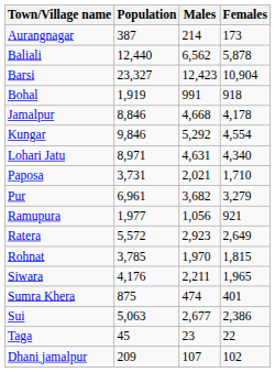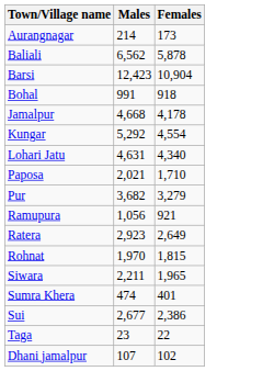 <table class="wikitable sortable collapsible">
 <tr>
 <th>Town/Village name</th>
-<th>Population</th>
 <th>Males</th>
 <th>Females</th>
 </tr>
 <tr>
 <td><a href='#'>Aurangnagar</a></td>
-<td>387</td>
 <td>214</td>
 <td>173</td>
 </tr>
 <tr>
 <td><a href='#'>Baliali</a></td>
-<td>12,440</td>
 <td>6,562</td>
 <td>5,878</td>
 </tr>
 <tr>
 <td><a href='#'>Barsi</a></td>
-<td>23,327</td>
 <td>12,423</td>
 <td>10,904</td>
 </tr>
 <tr>
 <td><a href='#'>Bohal</a></td>
-<td>1,919</td>
 <td>991</td>
 <td>918</td>
 </tr>
 <tr>
 <td><a href='#'>Jamalpur</a></td>
-<td>8,846</td>
 <td>4,668</td>
 <td>4,178</td>
 </tr>
 <tr>
 <td><a href='#'>Kungar</a></td>
-<td>9,846</td>
 <td>5,292</td>
 <td>4,554</td>
 </tr>
 <tr>
 <td><a href='#'>Lohari Jatu</a></td>
-<td>8,971</td>
 <td>4,631</td>
 <td>4,340</td>
 </tr>
 <tr>
 <td><a href='#'>Paposa</a></td>
-<td>3,731</td>
 <td>2,021</td>
 <td>1,710</td>
 </tr>
 <tr>
 <td><a href='#'>Pur</a></td>
-<td>6,961</td>
 <td>3,682</td>
 <td>3,279</td>
 </tr>
 <tr>
 <td><a href='#'>Ramupura</a></td>
-<td>1,977</td>
 <td>1,056</td>
 <td>921</td>
 </tr>
 <tr>
 <td><a href='#'>Ratera</a></td>
-<td>5,572</td>
 <td>2,923</td>
 <td>2,649</td>
 </tr>
 <tr>
 <td><a href='#'>Rohnat</a></td>
-<td>3,785</td>
 <td>1,970</td>
 <td>1,815</td>
 </tr>
 <tr>
 <td><a href='#'>Siwara</a></td>
-<td>4,176</td>
 <td>2,211</td>
 <td>1,965</td>
 </tr>
 <tr>
 <td><a href='#'>Sumra Khera</a></td>
-<td>875</td>
 <td>474</td>
 <td>401</td>
 </tr>
 <tr>
 <td><a href='#'>Sui</a></td>
-<td>5,063</td>
 <td>2,677</td>
 <td>2,386</td>
 </tr>
 <tr>
 <td><a href='#'>Taga</a></td>
-<td>45</td>
 <td>23</td>
 <td>22</td>
 </tr>
 <tr>
 <td><a href='#'>Dhani jamalpur</a></td>
-<td>209</td>
 <td>107</td>
 <td>102</td>
 </tr>
 </table>
